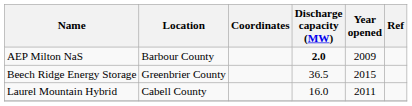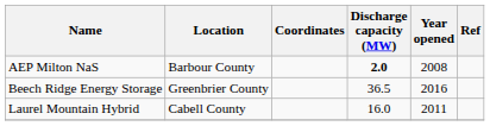 <table class="wikitable sortable">
 <tr>
 <th>Name</th>
 <th>Location</th>
 <th>Coordinates</th>
 <th>Discharge<br>capacity<br>(<a href='#'>MW</a>)</th>
 <th>Year<br>opened</th>
 <th>Ref</th>
 </tr>
 <tr>
 <td>AEP Milton NaS</td>
 <td>Barbour County</td>
 <td></td>
 <td align="center"><strong>2.0</strong></td>
-<td align="center">2009</td>
+<td align="center">2008</td>
 <td></td>
 </tr>
 <tr>
 <td>Beech Ridge Energy Storage</td>
 <td>Greenbrier County</td>
 <td></td>
 <td align="center">36.5</td>
-<td align="center">2015</td>
+<td align="center">2016</td>
 <td></td>
 </tr>
 <tr>
 <td>Laurel Mountain Hybrid</td>
 <td>Cabell County</td>
 <td></td>
 <td align="center">16.0</td>
 <td align="center">2011</td>
 <td></td>
 </tr>
 <tr>
 </tr>
 </table>
